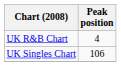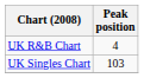 <table class="wikitable sortable">
 <tr>
 <th>Chart (2008)</th>
 <th>Peak<br>position</th>
 </tr>
 <tr>
 <td><a href='#'>UK R&B Chart</a></td>
 <td align="center">4</td>
 </tr>
 <tr>
 <td><a href='#'>UK Singles Chart</a></td>
-<td align="center">106</td>
+<td align="center">103</td>
 </tr>
 <tr>
 </tr>
 </table>
